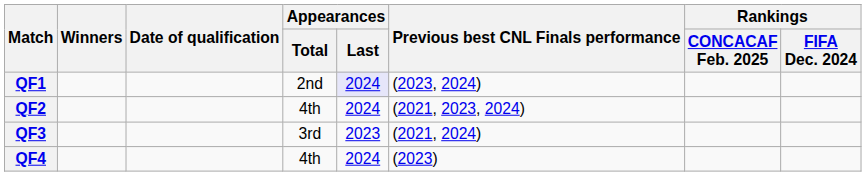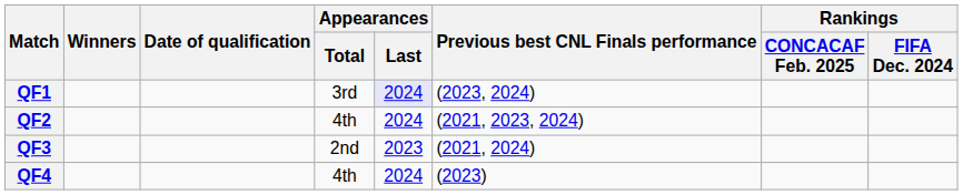 <table class="wikitable sortable">
 <tr>
 <th rowspan=2>Match</th>
 <th rowspan=2>Winners</th>
 <th rowspan=2>Date of qualification</th>
 <th colspan=2>Appearances</th>
 <th rowspan=2>Previous best CNL Finals performance</th>
 <th colspan=2>Rankings</th>
 </tr>
 <tr>
 <th data-sort-type="number">Total</th>
 <th>Last</th>
 <th><a href='#'>CONCACAF</a><br>Feb. 2025</th>
 <th><a href='#'>FIFA</a><br>Dec. 2024</th>
 </tr>
 <tr>
 <th><a href='#'>QF1</a></th>
 <td></td>
 <td></td>
-<td align=center>2nd</td>
+<td align=center>3rd</td>
 <td align=center style="background: lavender;"><a href='#'>2024</a></td>
 <td> (<a href='#'>2023</a>, <a href='#'>2024</a>)</td>
 <td></td>
 <td></td>
 </tr>
 <tr>
 <th><a href='#'>QF2</a></th>
 <td></td>
 <td></td>
 <td align=center>4th</td>
 <td align=center><a href='#'>2024</a></td>
 <td> (<a href='#'>2021</a>, <a href='#'>2023</a>, <a href='#'>2024</a>)</td>
 <td></td>
 <td></td>
 </tr>
 <tr>
 <th><a href='#'>QF3</a></th>
 <td></td>
 <td></td>
-<td align=center>3rd</td>
+<td align=center>2nd</td>
 <td align=center><a href='#'>2023</a></td>
 <td> (<a href='#'>2021</a>, <a href='#'>2024</a>)</td>
 <td></td>
 <td></td>
 </tr>
 <tr>
 <th><a href='#'>QF4</a></th>
 <td></td>
 <td></td>
 <td align=center>4th</td>
 <td align=center><a href='#'>2024</a></td>
 <td> (<a href='#'>2023</a>)</td>
 <td></td>
 <td></td>
 </tr>
 </table>
